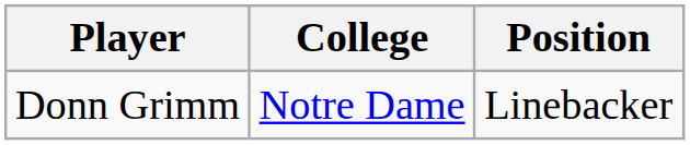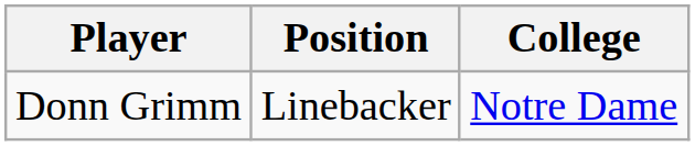 <table class="wikitable">
 <tr>
 <th>Player</th>
+<th>Position</th>
 <th>College</th>
-<th>Position</th>
 </tr>
 <tr>
 <td>Donn Grimm</td>
+<td>Linebacker</td>
 <td><a href='#'>Notre Dame</a></td>
-<td>Linebacker</td>
 </tr>
 </table>
